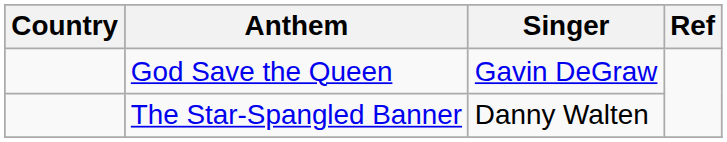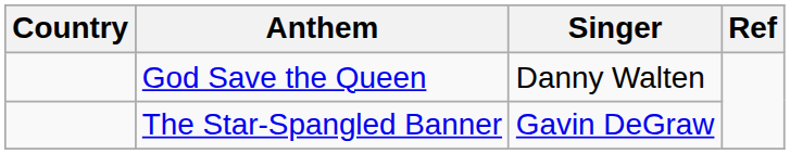 <table class="wikitable">
 <tr>
 <th>Country</th>
 <th>Anthem</th>
 <th>Singer</th>
 <th>Ref</th>
 </tr>
 <tr>
 <td></td>
 <td><a href='#'>God Save the Queen</a></td>
-<td><a href='#'>Gavin DeGraw</a></td>
+<td>Danny Walten</td>
 <td rowspan="2"></td>
 </tr>
 <tr>
 <td></td>
 <td><a href='#'>The Star-Spangled Banner</a></td>
-<td>Danny Walten</td>
+<td><a href='#'>Gavin DeGraw</a></td>
 </tr>
 </table>
